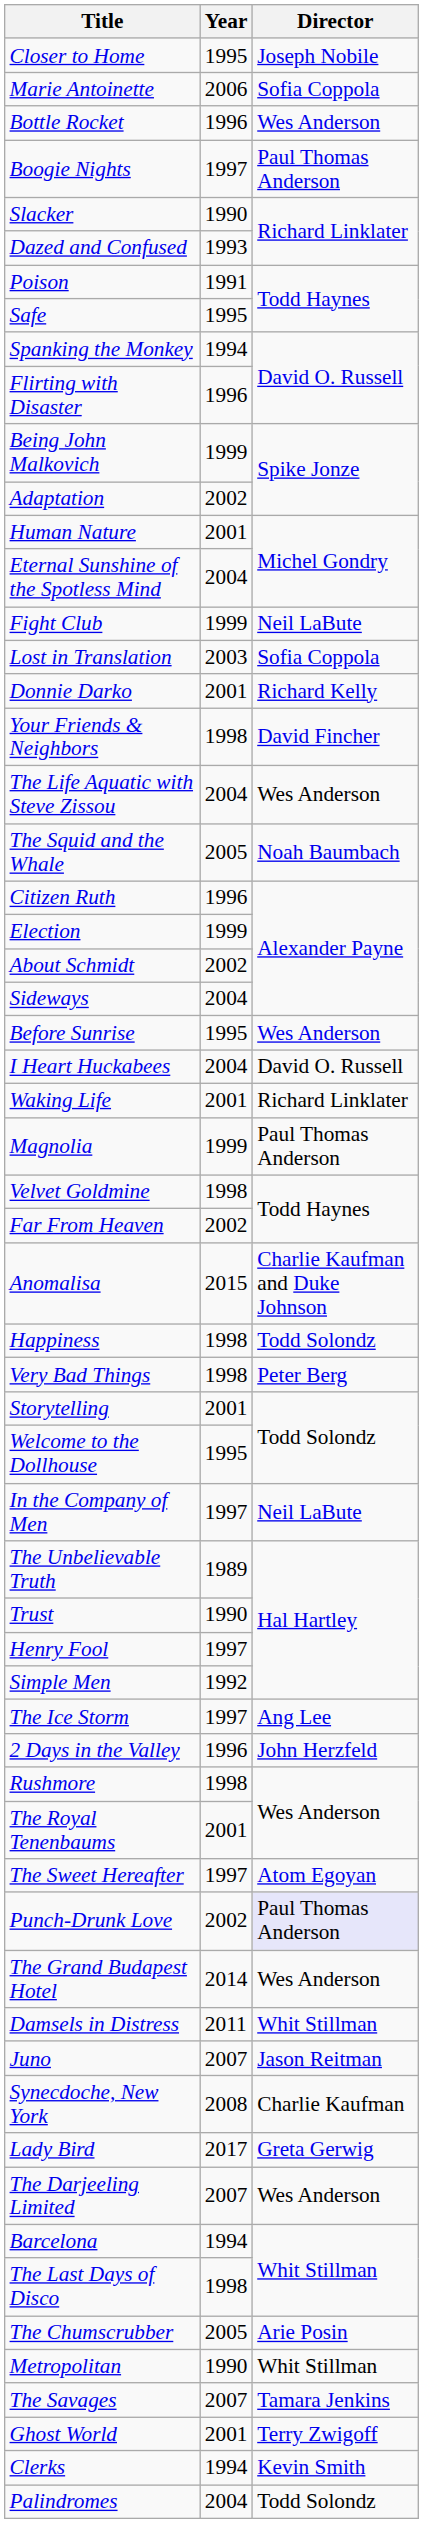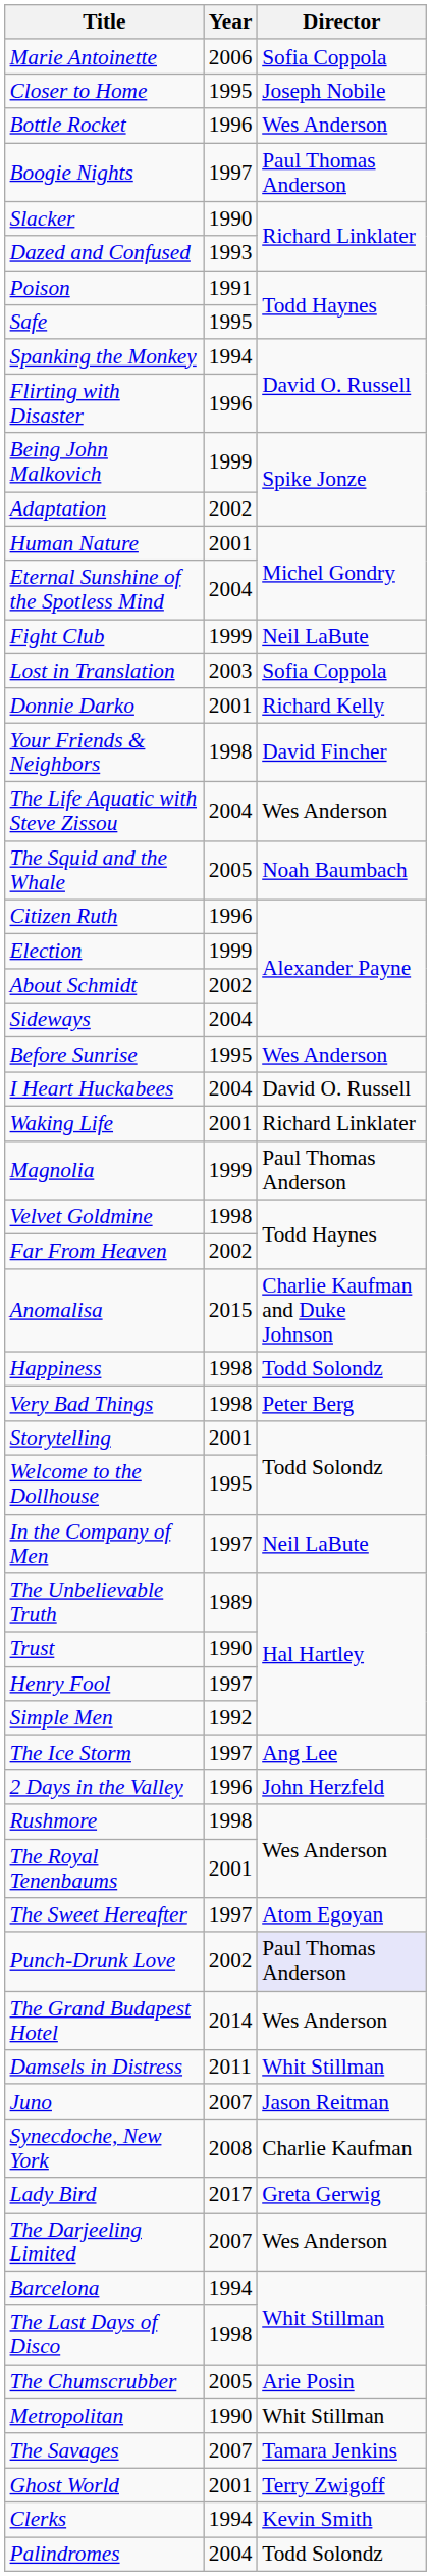 <table class="wikitable sortable" style="text-align:left; width:50%">
 <tr>
 <th>Title</th>
 <th>Year</th>
 <th>Director</th>
 </tr>
 <tr>
+<td><em><a href='#'>Marie Antoinette</a></em></td>
+<td>2006</td>
+<td><a href='#'>Sofia Coppola</a></td>
+</tr>
+<tr>
 <td><em><a href='#'>Closer to Home</a></em></td>
 <td>1995</td>
 <td><a href='#'>Joseph Nobile</a></td>
-</tr>
-<tr>
-<td><em><a href='#'>Marie Antoinette</a></em></td>
-<td>2006</td>
-<td><a href='#'>Sofia Coppola</a></td>
 </tr>
 <tr>
 <td><em><a href='#'>Bottle Rocket</a></em></td>
 <td>1996</td>
 <td><a href='#'>Wes Anderson</a></td>
 </tr>
 <tr>
 <td><em><a href='#'>Boogie Nights</a></em></td>
 <td>1997</td>
 <td><a href='#'>Paul Thomas Anderson</a></td>
 </tr>
 <tr>
 <td><em><a href='#'>Slacker</a></em></td>
 <td>1990</td>
 <td rowspan="2"><a href='#'>Richard Linklater</a></td>
 </tr>
 <tr>
 <td><em><a href='#'>Dazed and Confused</a></em></td>
 <td>1993</td>
 </tr>
 <tr>
 <td><em><a href='#'>Poison</a></em></td>
 <td>1991</td>
 <td rowspan="2"><a href='#'>Todd Haynes</a></td>
 </tr>
 <tr>
 <td><em><a href='#'>Safe</a></em></td>
 <td>1995</td>
 </tr>
 <tr>
 <td><em><a href='#'>Spanking the Monkey</a></em></td>
 <td>1994</td>
 <td rowspan="2"><a href='#'>David O. Russell</a></td>
 </tr>
 <tr>
 <td><em><a href='#'>Flirting with Disaster</a></em></td>
 <td>1996</td>
 </tr>
 <tr>
 <td><em><a href='#'>Being John Malkovich</a></em></td>
 <td>1999</td>
 <td rowspan="2"><a href='#'>Spike Jonze</a></td>
 </tr>
 <tr>
 <td><em><a href='#'>Adaptation</a></em></td>
 <td>2002</td>
 </tr>
 <tr>
 <td><em><a href='#'>Human Nature</a></em></td>
 <td>2001</td>
 <td rowspan="2"><a href='#'>Michel Gondry</a></td>
 </tr>
 <tr>
 <td><em><a href='#'>Eternal Sunshine of the Spotless Mind</a></em></td>
 <td>2004</td>
 </tr>
 <tr>
 <td><em><a href='#'>Fight Club</a></em></td>
 <td>1999</td>
 <td><a href='#'>Neil LaBute</a></td>
 </tr>
 <tr>
 <td><em><a href='#'>Lost in Translation</a></em></td>
 <td>2003</td>
 <td><a href='#'>Sofia Coppola</a></td>
 </tr>
 <tr>
 <td><em><a href='#'>Donnie Darko</a></em></td>
 <td>2001</td>
 <td><a href='#'>Richard Kelly</a></td>
 </tr>
 <tr>
 <td><em><a href='#'>Your Friends & Neighbors</a></em></td>
 <td>1998</td>
 <td><a href='#'>David Fincher</a></td>
 </tr>
 <tr>
 <td><em><a href='#'>The Life Aquatic with Steve Zissou</a></em></td>
 <td>2004</td>
 <td>Wes Anderson</td>
 </tr>
 <tr>
 <td><em><a href='#'>The Squid and the Whale</a></em></td>
 <td>2005</td>
 <td><a href='#'>Noah Baumbach</a></td>
 </tr>
 <tr>
 <td><em><a href='#'>Citizen Ruth</a></em></td>
 <td>1996</td>
 <td rowspan="4"><a href='#'>Alexander Payne</a></td>
 </tr>
 <tr>
 <td><em><a href='#'>Election</a></em></td>
 <td>1999</td>
 </tr>
 <tr>
 <td><em><a href='#'>About Schmidt</a></em></td>
 <td>2002</td>
 </tr>
 <tr>
 <td><em><a href='#'>Sideways</a></em></td>
 <td>2004</td>
 </tr>
 <tr>
 <td><em><a href='#'>Before Sunrise</a></em></td>
 <td>1995</td>
 <td><a href='#'>Wes Anderson</a></td>
 </tr>
 <tr>
 <td><em><a href='#'>I Heart Huckabees</a></em></td>
 <td>2004</td>
 <td>David O. Russell</td>
 </tr>
 <tr>
 <td><em><a href='#'>Waking Life</a></em></td>
 <td>2001</td>
 <td>Richard Linklater</td>
 </tr>
 <tr>
 <td><em><a href='#'>Magnolia</a></em></td>
 <td>1999</td>
 <td>Paul Thomas Anderson</td>
 </tr>
 <tr>
 <td><em><a href='#'>Velvet Goldmine</a></em></td>
 <td>1998</td>
 <td rowspan="2">Todd Haynes</td>
 </tr>
 <tr>
 <td><em><a href='#'>Far From Heaven</a></em></td>
 <td>2002</td>
 </tr>
 <tr>
 <td><em><a href='#'>Anomalisa</a></em></td>
 <td>2015</td>
 <td><a href='#'>Charlie Kaufman</a> and <a href='#'>Duke Johnson</a></td>
 </tr>
 <tr>
 <td><em><a href='#'>Happiness</a></em></td>
 <td>1998</td>
 <td><a href='#'>Todd Solondz</a></td>
 </tr>
 <tr>
 <td><em><a href='#'>Very Bad Things</a></em></td>
 <td>1998</td>
 <td><a href='#'>Peter Berg</a></td>
 </tr>
 <tr>
 <td><em><a href='#'>Storytelling</a></em></td>
 <td>2001</td>
 <td rowspan="2">Todd Solondz</td>
 </tr>
 <tr>
 <td><em><a href='#'>Welcome to the Dollhouse</a></em></td>
 <td>1995</td>
 </tr>
 <tr>
 <td><em><a href='#'>In the Company of Men</a></em></td>
 <td>1997</td>
 <td><a href='#'>Neil LaBute</a></td>
 </tr>
 <tr>
 <td><em><a href='#'>The Unbelievable Truth</a></em></td>
 <td>1989</td>
 <td rowspan="4"><a href='#'>Hal Hartley</a></td>
 </tr>
 <tr>
 <td><em><a href='#'>Trust</a></em></td>
 <td>1990</td>
 </tr>
 <tr>
 <td><em><a href='#'>Henry Fool</a></em></td>
 <td>1997</td>
 </tr>
 <tr>
 <td><em><a href='#'>Simple Men</a></em></td>
 <td>1992</td>
 </tr>
 <tr>
 <td><em><a href='#'>The Ice Storm</a></em></td>
 <td>1997</td>
 <td><a href='#'>Ang Lee</a></td>
 </tr>
 <tr>
 <td><em><a href='#'>2 Days in the Valley</a></em></td>
 <td>1996</td>
 <td><a href='#'>John Herzfeld</a></td>
 </tr>
 <tr>
 <td><em><a href='#'>Rushmore</a></em></td>
 <td>1998</td>
 <td rowspan="2">Wes Anderson</td>
 </tr>
 <tr>
 <td><em><a href='#'>The Royal Tenenbaums</a></em></td>
 <td>2001</td>
 </tr>
 <tr>
 <td><em><a href='#'>The Sweet Hereafter</a></em></td>
 <td>1997</td>
 <td><a href='#'>Atom Egoyan</a></td>
 </tr>
 <tr>
 <td><em><a href='#'>Punch-Drunk Love</a></em></td>
 <td>2002</td>
 <td style="background: lavender;">Paul Thomas Anderson</td>
 </tr>
 <tr>
 <td><em><a href='#'>The Grand Budapest Hotel</a></em></td>
 <td>2014</td>
 <td>Wes Anderson</td>
 </tr>
 <tr>
 <td><em><a href='#'>Damsels in Distress</a></em></td>
 <td>2011</td>
 <td><a href='#'>Whit Stillman</a></td>
 </tr>
 <tr>
 <td><em><a href='#'>Juno</a></em></td>
 <td>2007</td>
 <td><a href='#'>Jason Reitman</a></td>
 </tr>
 <tr>
 <td><em><a href='#'>Synecdoche, New York</a></em></td>
 <td>2008</td>
 <td>Charlie Kaufman</td>
 </tr>
 <tr>
 <td><em><a href='#'>Lady Bird</a></em></td>
 <td>2017</td>
 <td><a href='#'>Greta Gerwig</a></td>
 </tr>
 <tr>
 <td><em><a href='#'>The Darjeeling Limited</a></em></td>
 <td>2007</td>
 <td>Wes Anderson</td>
 </tr>
 <tr>
 <td><em><a href='#'>Barcelona</a></em></td>
 <td>1994</td>
 <td rowspan="2"><a href='#'>Whit Stillman</a></td>
 </tr>
 <tr>
 <td><em><a href='#'>The Last Days of Disco</a></em></td>
 <td>1998</td>
 </tr>
 <tr>
 <td><em><a href='#'>The Chumscrubber</a></em></td>
 <td>2005</td>
 <td><a href='#'>Arie Posin</a></td>
 </tr>
 <tr>
 <td><em><a href='#'>Metropolitan</a></em></td>
 <td>1990</td>
 <td>Whit Stillman</td>
 </tr>
 <tr>
 <td><em><a href='#'>The Savages</a></em></td>
 <td>2007</td>
 <td><a href='#'>Tamara Jenkins</a></td>
 </tr>
 <tr>
 <td><em><a href='#'>Ghost World</a></em></td>
 <td>2001</td>
 <td><a href='#'>Terry Zwigoff</a></td>
 </tr>
 <tr>
 <td><em><a href='#'>Clerks</a></em></td>
 <td>1994</td>
 <td><a href='#'>Kevin Smith</a></td>
 </tr>
 <tr>
 <td><em><a href='#'>Palindromes</a></em></td>
 <td>2004</td>
 <td>Todd Solondz</td>
 </tr>
 </table>
